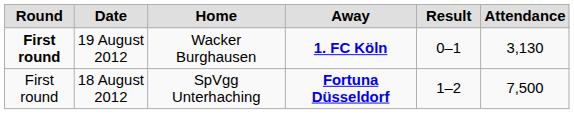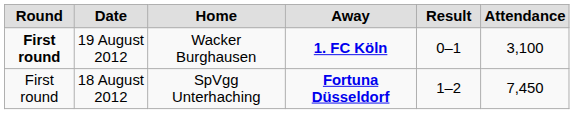 <table class="wikitable">
 <tr style="text-align:center; background:#dfdfdf;">
 <td style="width:90px;"><strong>Round</strong></td>
 <td style="width:100px;"><strong>Date</strong></td>
 <td style="width:200px;"><strong>Home</strong></td>
 <td style="width:200px;"><strong>Away</strong></td>
 <td style="width:80px;"><strong>Result</strong></td>
 <td style="width:80px;"><strong>Attendance</strong></td>
 </tr>
 <tr style="text-align:center;">
 <td><strong>First round</strong></td>
 <td>19 August 2012</td>
 <td>Wacker Burghausen</td>
 <td><strong><a href='#'>1. FC Köln</a></strong></td>
 <td>0–1</td>
-<td>3,130</td>
+<td>3,100</td>
 </tr>
 <tr style="text-align:center;">
 <td>First round</td>
 <td>18 August 2012</td>
 <td>SpVgg Unterhaching</td>
 <td><strong><a href='#'>Fortuna Düsseldorf</a></strong></td>
 <td>1–2</td>
-<td>7,500</td>
+<td>7,450</td>
 </tr>
 </table>
